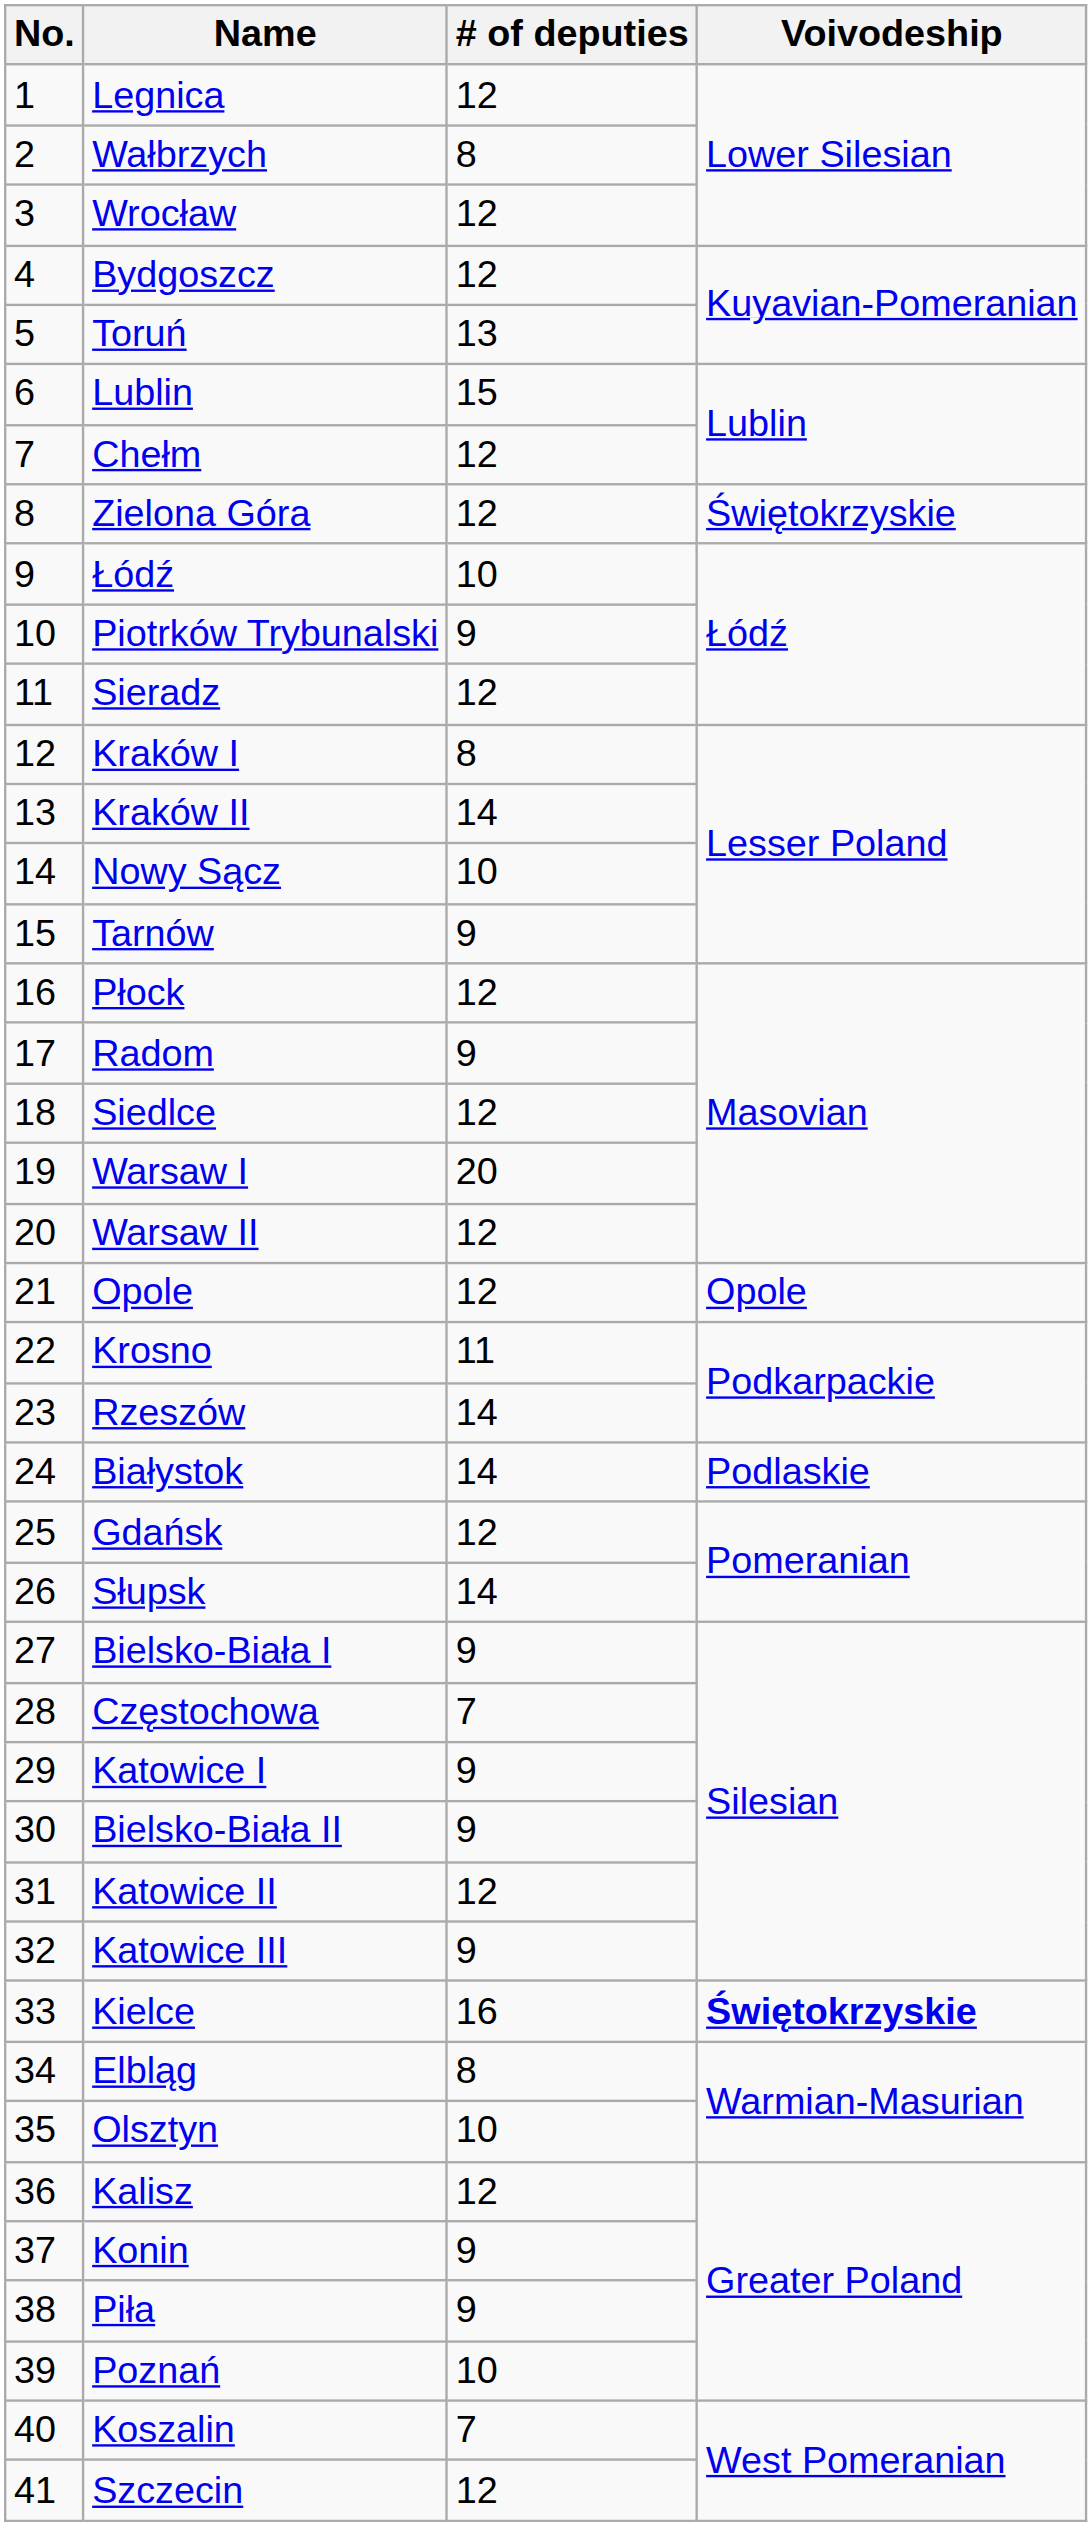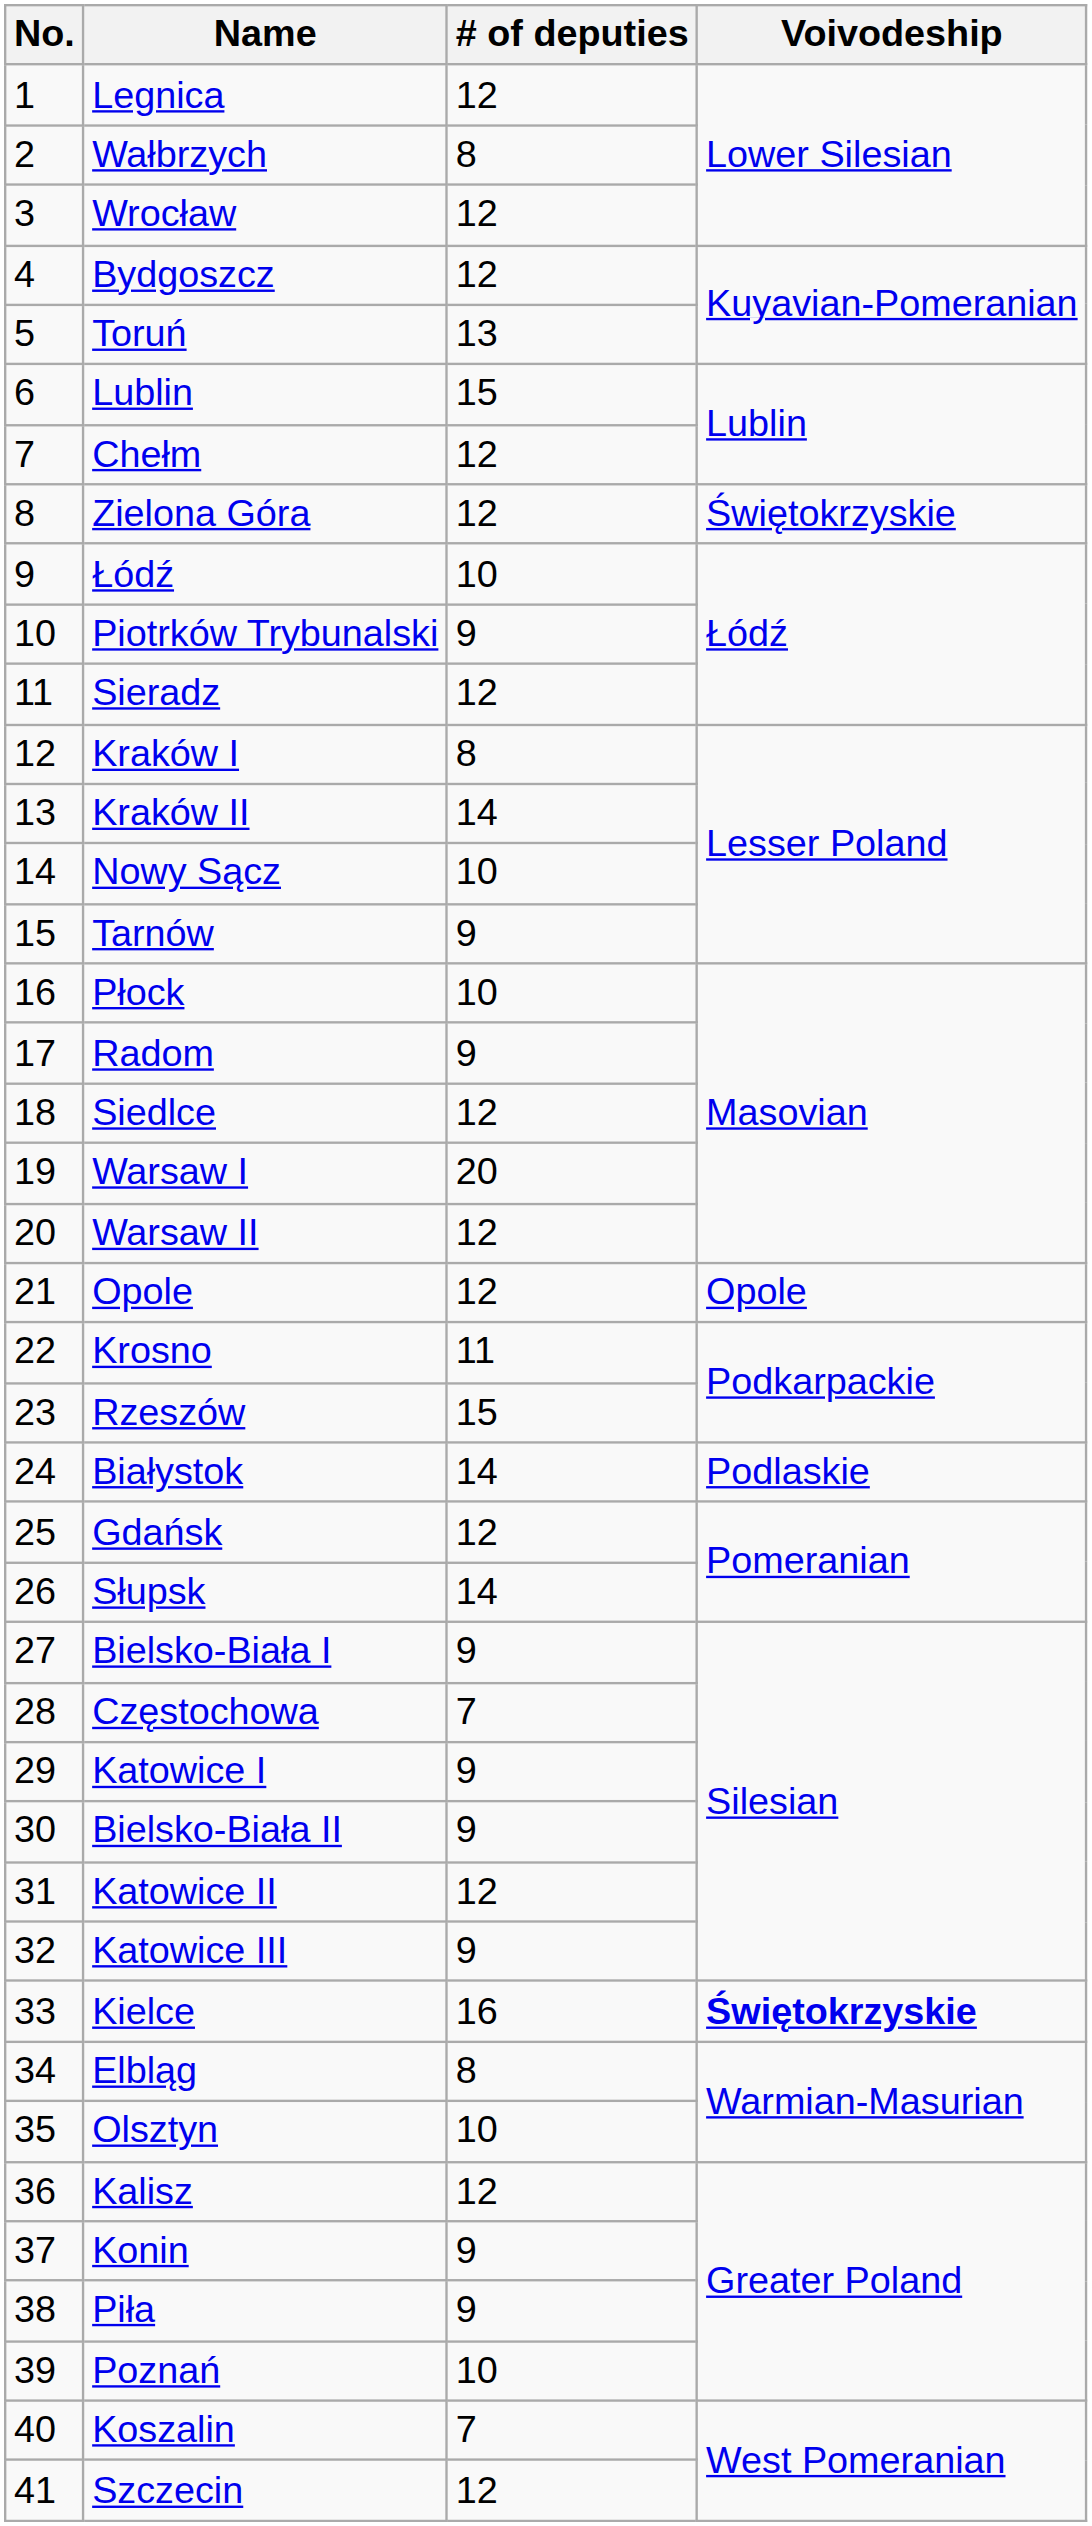 <table class="wikitable sortable">
 <tr>
 <th>No.</th>
 <th>Name</th>
 <th># of deputies</th>
 <th>Voivodeship</th>
 </tr>
 <tr>
 <td>1</td>
 <td><a href='#'>Legnica</a></td>
 <td>12</td>
 <td rowspan="3"><a href='#'>Lower Silesian</a></td>
 </tr>
 <tr>
 <td>2</td>
 <td><a href='#'>Wałbrzych</a></td>
 <td>8</td>
 </tr>
 <tr>
 <td>3</td>
 <td><a href='#'>Wrocław</a></td>
 <td>12</td>
 </tr>
 <tr>
 <td>4</td>
 <td><a href='#'>Bydgoszcz</a></td>
 <td>12</td>
 <td rowspan="2"><a href='#'>Kuyavian-Pomeranian</a></td>
 </tr>
 <tr>
 <td>5</td>
 <td><a href='#'>Toruń</a></td>
 <td>13</td>
 </tr>
 <tr>
 <td>6</td>
 <td><a href='#'>Lublin</a></td>
 <td>15</td>
 <td rowspan="2"><a href='#'>Lublin</a></td>
 </tr>
 <tr>
 <td>7</td>
 <td><a href='#'>Chełm</a></td>
 <td>12</td>
 </tr>
 <tr>
 <td>8</td>
 <td><a href='#'>Zielona Góra</a></td>
 <td>12</td>
 <td><a href='#'>Świętokrzyskie</a></td>
 </tr>
 <tr>
 <td>9</td>
 <td><a href='#'>Łódź</a></td>
 <td>10</td>
 <td rowspan="3"><a href='#'>Łódź</a></td>
 </tr>
 <tr>
 <td>10</td>
 <td><a href='#'>Piotrków Trybunalski</a></td>
 <td>9</td>
 </tr>
 <tr>
 <td>11</td>
 <td><a href='#'>Sieradz</a></td>
 <td>12</td>
 </tr>
 <tr>
 <td>12</td>
 <td><a href='#'>Kraków I</a></td>
 <td>8</td>
 <td rowspan="4"><a href='#'>Lesser Poland</a></td>
 </tr>
 <tr>
 <td>13</td>
 <td><a href='#'>Kraków II</a></td>
 <td>14</td>
 </tr>
 <tr>
 <td>14</td>
 <td><a href='#'>Nowy Sącz</a></td>
 <td>10</td>
 </tr>
 <tr>
 <td>15</td>
 <td><a href='#'>Tarnów</a></td>
 <td>9</td>
 </tr>
 <tr>
 <td>16</td>
 <td><a href='#'>Płock</a></td>
-<td>12</td>
+<td>10</td>
 <td rowspan="5"><a href='#'>Masovian</a></td>
 </tr>
 <tr>
 <td>17</td>
 <td><a href='#'>Radom</a></td>
 <td>9</td>
 </tr>
 <tr>
 <td>18</td>
 <td><a href='#'>Siedlce</a></td>
 <td>12</td>
 </tr>
 <tr>
 <td>19</td>
 <td><a href='#'>Warsaw I</a></td>
 <td>20</td>
 </tr>
 <tr>
 <td>20</td>
 <td><a href='#'>Warsaw II</a></td>
 <td>12</td>
 </tr>
 <tr>
 <td>21</td>
 <td><a href='#'>Opole</a></td>
 <td>12</td>
 <td><a href='#'>Opole</a></td>
 </tr>
 <tr>
 <td>22</td>
 <td><a href='#'>Krosno</a></td>
 <td>11</td>
 <td rowspan="2"><a href='#'>Podkarpackie</a></td>
 </tr>
 <tr>
 <td>23</td>
 <td><a href='#'>Rzeszów</a></td>
-<td>14</td>
+<td>15</td>
 </tr>
 <tr>
 <td>24</td>
 <td><a href='#'>Białystok</a></td>
 <td>14</td>
 <td><a href='#'>Podlaskie</a></td>
 </tr>
 <tr>
 <td>25</td>
 <td><a href='#'>Gdańsk</a></td>
 <td>12</td>
 <td rowspan="2"><a href='#'>Pomeranian</a></td>
 </tr>
 <tr>
 <td>26</td>
 <td><a href='#'>Słupsk</a></td>
 <td>14</td>
 </tr>
 <tr>
 <td>27</td>
 <td><a href='#'>Bielsko-Biała I</a></td>
 <td>9</td>
 <td rowspan="6"><a href='#'>Silesian</a></td>
 </tr>
 <tr>
 <td>28</td>
 <td><a href='#'>Częstochowa</a></td>
 <td>7</td>
 </tr>
 <tr>
 <td>29</td>
 <td><a href='#'>Katowice I</a></td>
 <td>9</td>
 </tr>
 <tr>
 <td>30</td>
 <td><a href='#'>Bielsko-Biała II</a></td>
 <td>9</td>
 </tr>
 <tr>
 <td>31</td>
 <td><a href='#'>Katowice II</a></td>
 <td>12</td>
 </tr>
 <tr>
 <td>32</td>
 <td><a href='#'>Katowice III</a></td>
 <td>9</td>
 </tr>
 <tr>
 <td>33</td>
 <td><a href='#'>Kielce</a></td>
 <td>16</td>
 <td><strong><a href='#'>Świętokrzyskie</a></strong></td>
 </tr>
 <tr>
 <td>34</td>
 <td><a href='#'>Elbląg</a></td>
 <td>8</td>
 <td rowspan="2"><a href='#'>Warmian-Masurian</a></td>
 </tr>
 <tr>
 <td>35</td>
 <td><a href='#'>Olsztyn</a></td>
 <td>10</td>
 </tr>
 <tr>
 <td>36</td>
 <td><a href='#'>Kalisz</a></td>
 <td>12</td>
 <td rowspan="4"><a href='#'>Greater Poland</a></td>
 </tr>
 <tr>
 <td>37</td>
 <td><a href='#'>Konin</a></td>
 <td>9</td>
 </tr>
 <tr>
 <td>38</td>
 <td><a href='#'>Piła</a></td>
 <td>9</td>
 </tr>
 <tr>
 <td>39</td>
 <td><a href='#'>Poznań</a></td>
 <td>10</td>
 </tr>
 <tr>
 <td>40</td>
 <td><a href='#'>Koszalin</a></td>
 <td>7</td>
 <td rowspan="2"><a href='#'>West Pomeranian</a></td>
 </tr>
 <tr>
 <td>41</td>
 <td><a href='#'>Szczecin</a></td>
 <td>12</td>
 </tr>
 </table>
